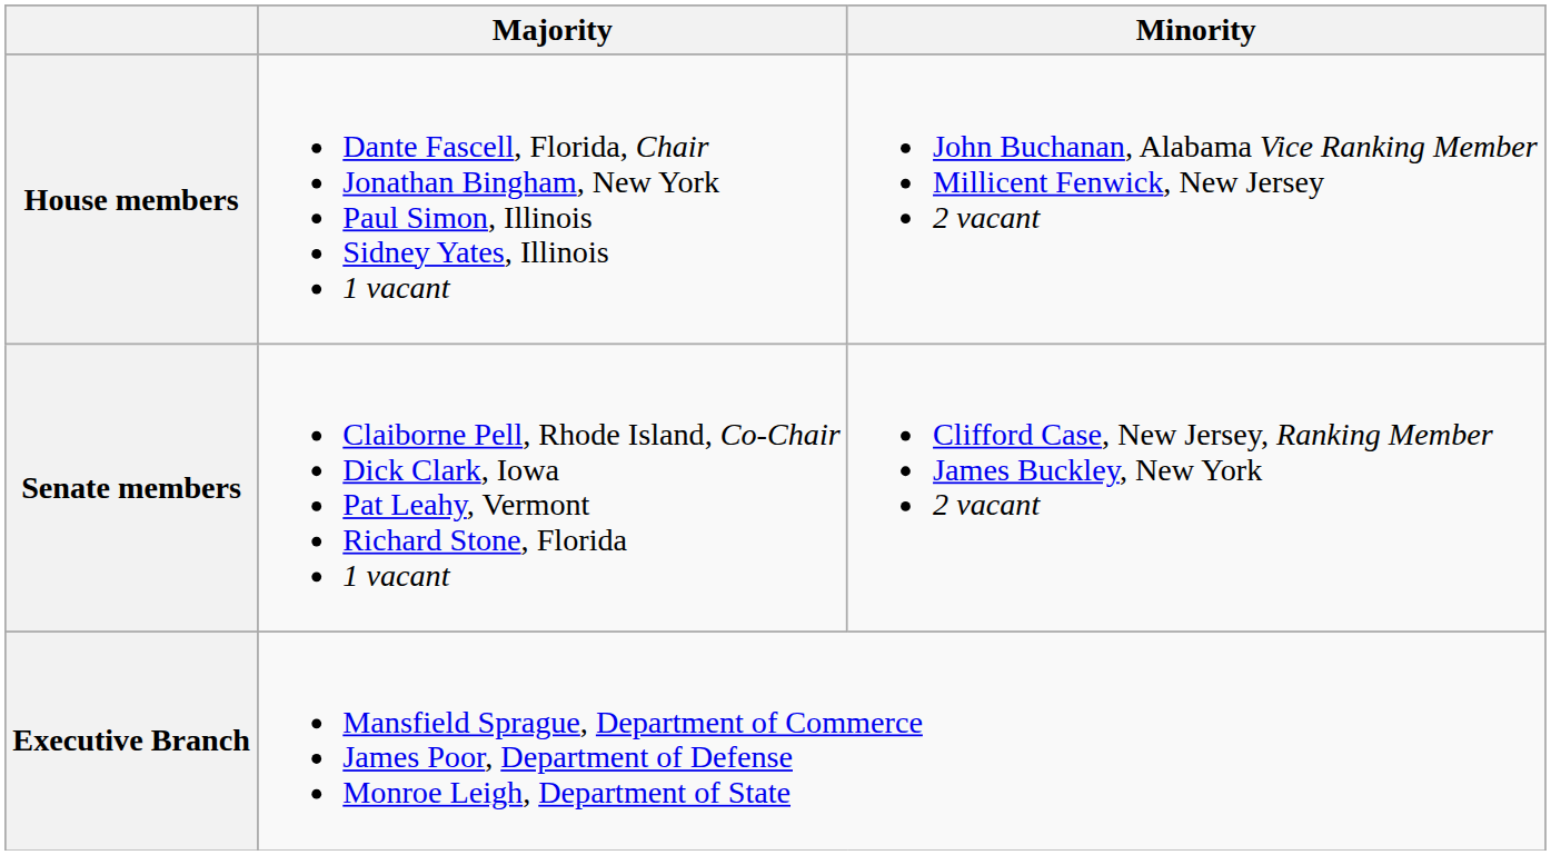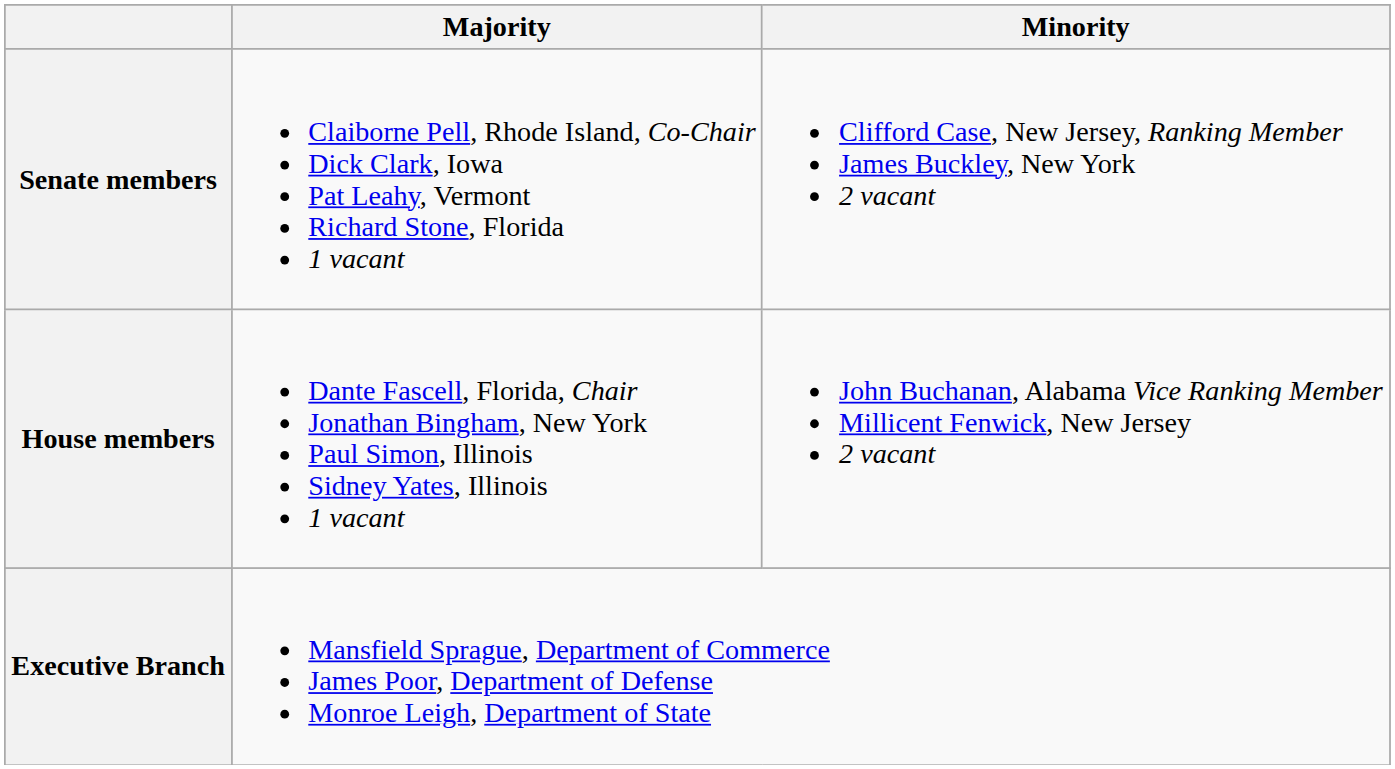 <table class=wikitable>
 <tr>
 <th></th>
 <th>Majority</th>
 <th>Minority</th>
 </tr>
 <tr>
+<th>Senate members</th>
+<td valign="top" ><br><ul><li><a href='#'>Claiborne Pell</a>, Rhode Island, <em>Co-Chair</em></li><li><a href='#'>Dick Clark</a>, Iowa</li><li><a href='#'>Pat Leahy</a>, Vermont</li><li><a href='#'>Richard Stone</a>, Florida</li><li><em>1 vacant</em></li></ul></td>
+<td valign="top" ><br><ul><li><a href='#'>Clifford Case</a>, New Jersey, <em>Ranking Member</em></li><li><a href='#'>James Buckley</a>, New York</li><li><em>2 vacant</em></li></ul></td>
+</tr>
+<tr>
 <th>House members</th>
 <td valign="top" ><br><ul><li><a href='#'>Dante Fascell</a>, Florida, <em>Chair</em></li><li><a href='#'>Jonathan Bingham</a>, New York</li><li><a href='#'>Paul Simon</a>, Illinois</li><li><a href='#'>Sidney Yates</a>, Illinois</li><li><em>1 vacant</em></li></ul></td>
 <td valign="top" ><br><ul><li><a href='#'>John Buchanan</a>, Alabama <em>Vice Ranking Member</em></li><li><a href='#'>Millicent Fenwick</a>, New Jersey</li><li><em>2 vacant</em></li></ul></td>
-</tr>
-<tr>
-<th>Senate members</th>
-<td valign="top" ><br><ul><li><a href='#'>Claiborne Pell</a>, Rhode Island, <em>Co-Chair</em></li><li><a href='#'>Dick Clark</a>, Iowa</li><li><a href='#'>Pat Leahy</a>, Vermont</li><li><a href='#'>Richard Stone</a>, Florida</li><li><em>1 vacant</em></li></ul></td>
-<td valign="top" ><br><ul><li><a href='#'>Clifford Case</a>, New Jersey, <em>Ranking Member</em></li><li><a href='#'>James Buckley</a>, New York</li><li><em>2 vacant</em></li></ul></td>
 </tr>
 <tr>
 <th>Executive Branch</th>
 <td colspan=2><br><ul><li><a href='#'>Mansfield Sprague</a>, <a href='#'>Department of Commerce</a></li><li><a href='#'>James Poor</a>, <a href='#'>Department of Defense</a></li><li><a href='#'>Monroe Leigh</a>, <a href='#'>Department of State</a></li></ul></td>
 </tr>
 </table>
